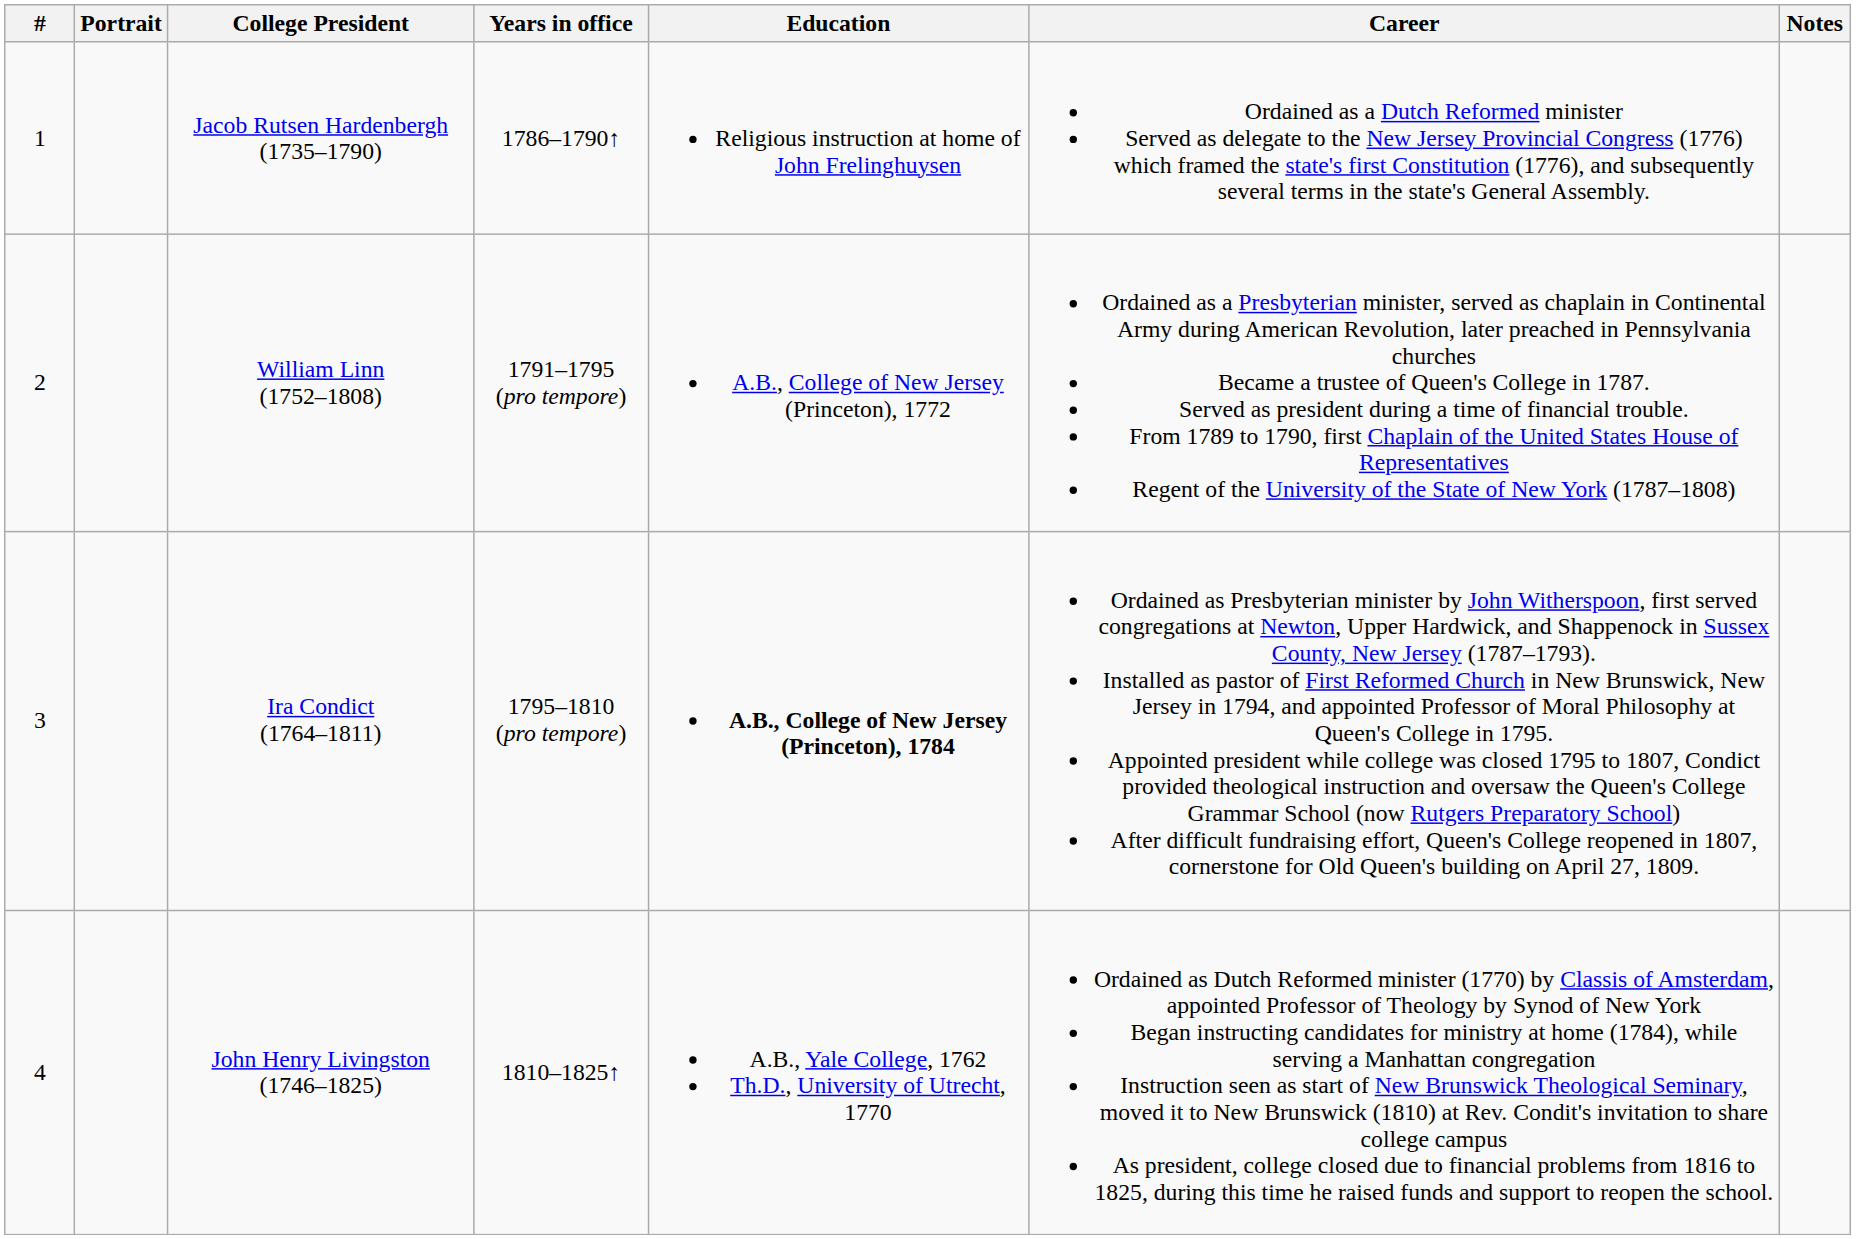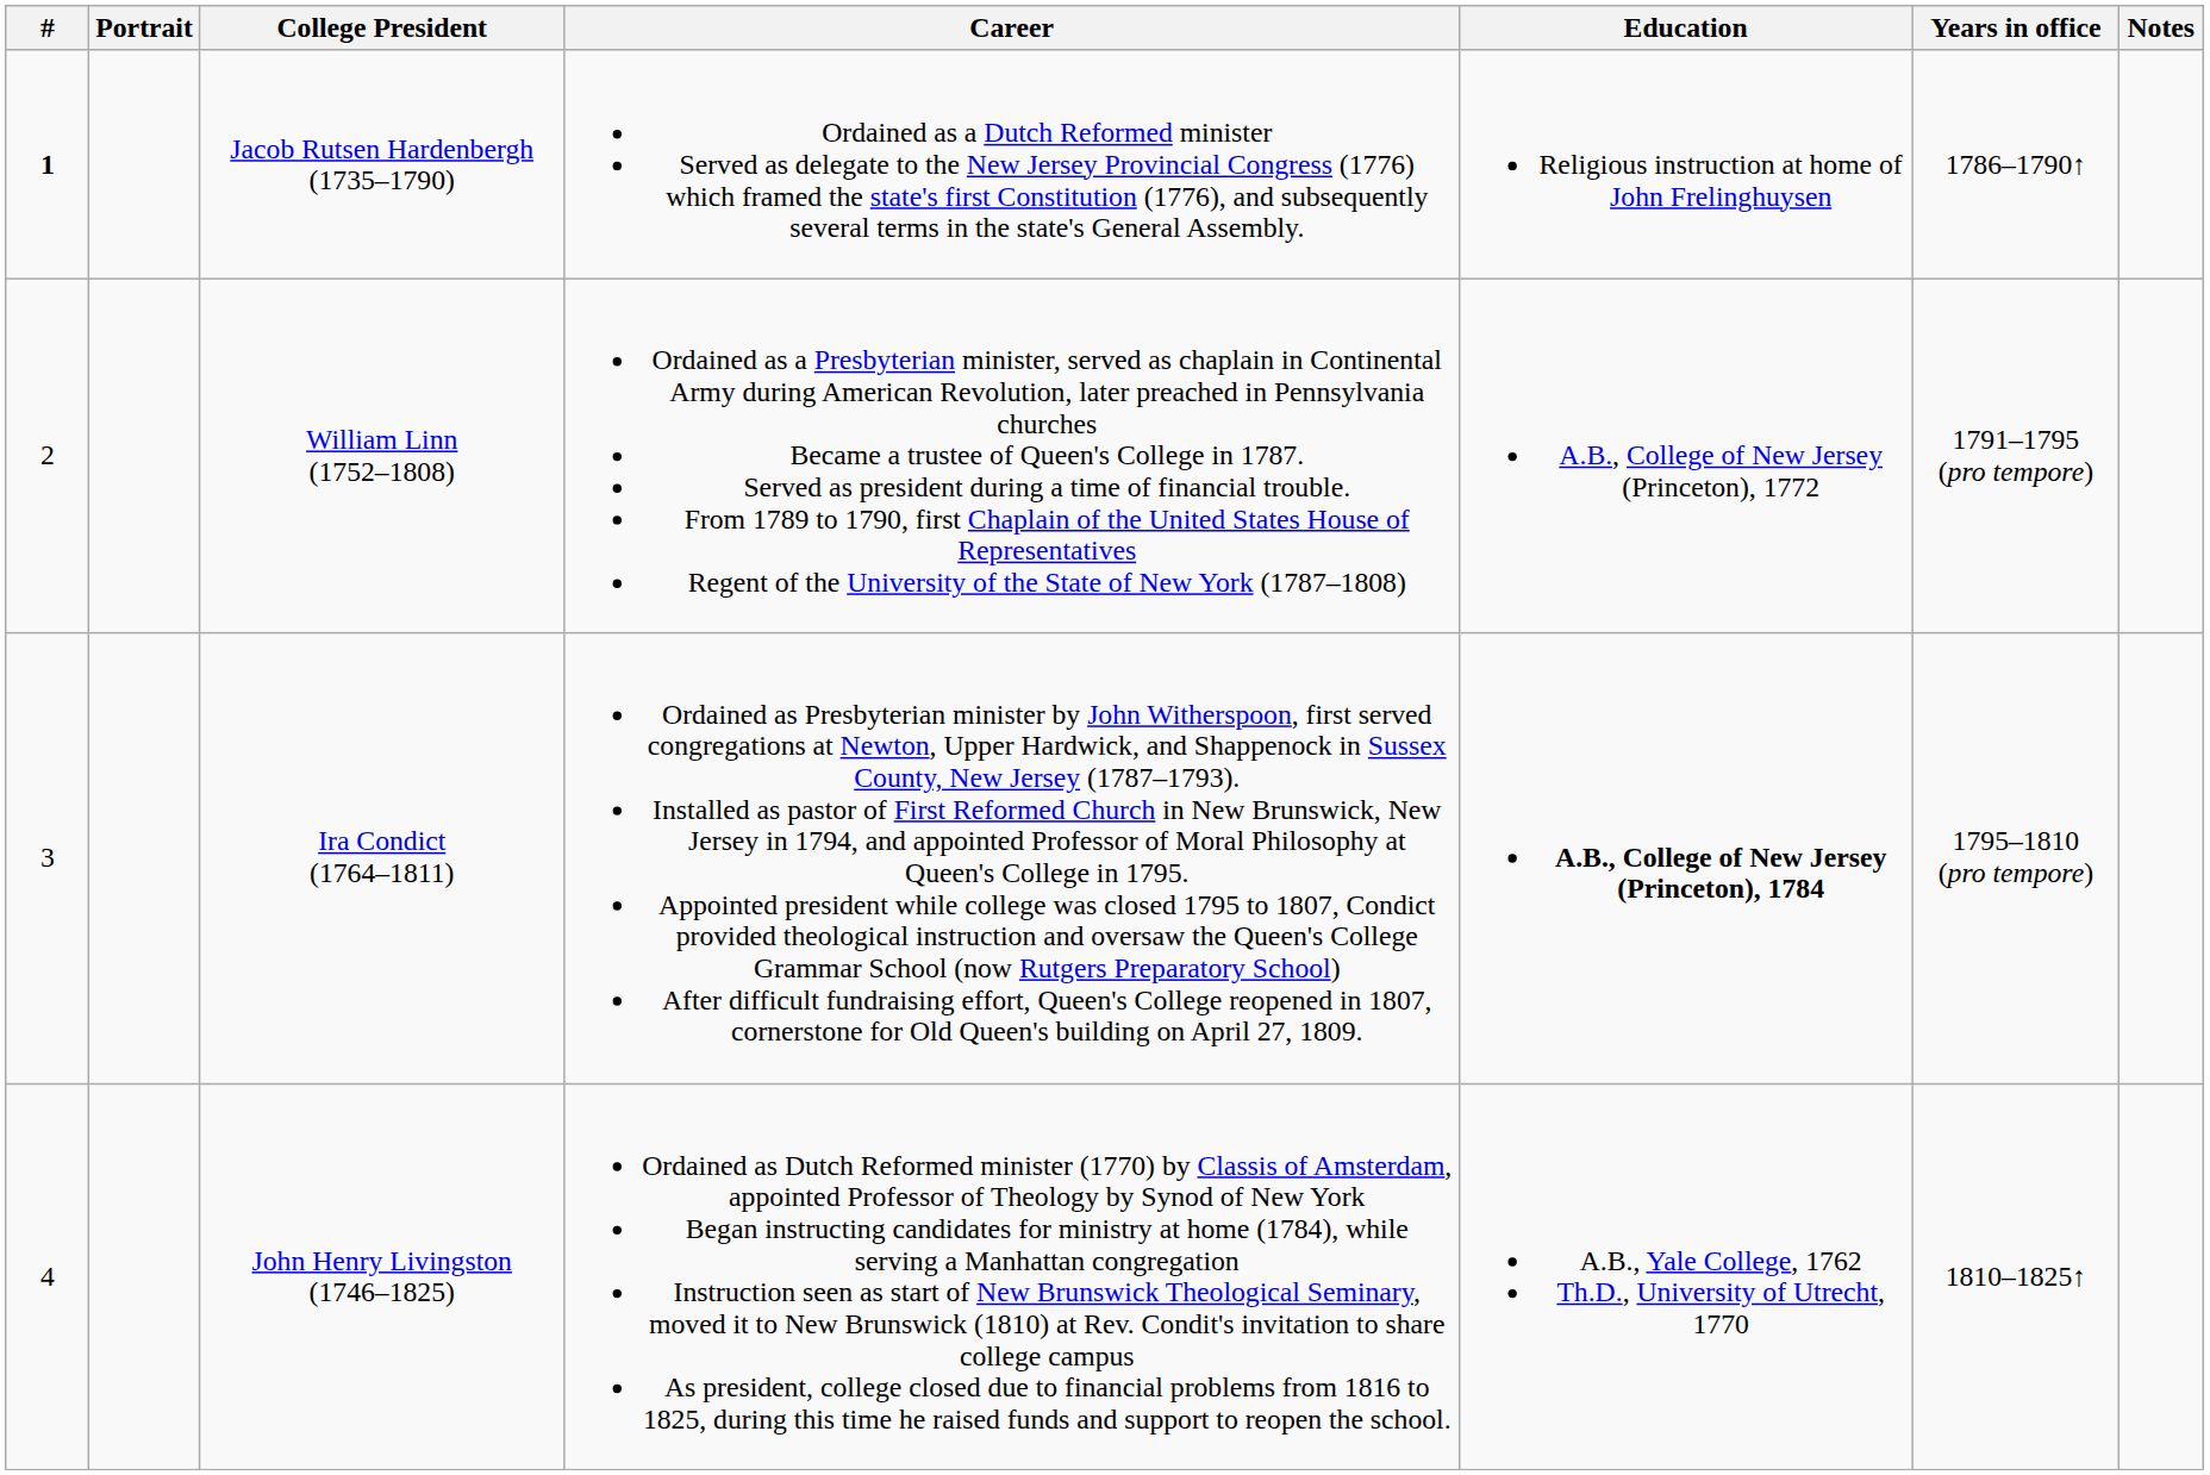 <table class="wikitable" style="text-align:center">
 <tr valign="top">
 <th scope="col" width=40>#</th>
 <th scope="col" width=50>Portrait</th>
 <th scope="col" width=200>College President</th>
+<th scope="col" width=500>Career</th>
+<th scope="col" width=250>Education</th>
 <th scope="col" width=110>Years in office</th>
-<th scope="col" width=250>Education</th>
-<th scope="col" width=500>Career</th>
 <th scope="col" width=40>Notes</th>
 </tr>
 <tr>
-<td>1</td>
+<td><strong>1</strong></td>
 <td></td>
 <td><a href='#'>Jacob Rutsen Hardenbergh</a><br>(1735–1790)</td>
+<td><br><ul><li>Ordained as a <a href='#'>Dutch Reformed</a> minister</li><li>Served as delegate to the <a href='#'>New Jersey Provincial Congress</a> (1776) which framed the <a href='#'>state's first Constitution</a> (1776), and subsequently several terms in the state's General Assembly.</li></ul></td>
+<td><br><ul><li>Religious instruction at home of <a href='#'>John Frelinghuysen</a></li></ul></td>
 <td>1786–1790↑</td>
-<td><br><ul><li>Religious instruction at home of <a href='#'>John Frelinghuysen</a></li></ul></td>
-<td><br><ul><li>Ordained as a <a href='#'>Dutch Reformed</a> minister</li><li>Served as delegate to the <a href='#'>New Jersey Provincial Congress</a> (1776) which framed the <a href='#'>state's first Constitution</a> (1776), and subsequently several terms in the state's General Assembly.</li></ul></td>
 <td></td>
 </tr>
 <tr>
 <td>2</td>
 <td></td>
 <td><a href='#'>William Linn</a><br>(1752–1808)</td>
+<td><br><ul><li>Ordained as a <a href='#'>Presbyterian</a> minister, served as chaplain in Continental Army during American Revolution, later preached in Pennsylvania churches</li><li>Became a trustee of Queen's College in 1787.</li><li>Served as president during a time of financial trouble.</li><li>From 1789 to 1790, first <a href='#'>Chaplain of the United States House of Representatives</a></li><li>Regent of the <a href='#'>University of the State of New York</a> (1787–1808)</li></ul></td>
+<td><br><ul><li><a href='#'>A.B.</a>, <a href='#'>College of New Jersey</a> (Princeton), 1772</li></ul></td>
 <td>1791–1795<br>(<em>pro tempore</em>)</td>
-<td><br><ul><li><a href='#'>A.B.</a>, <a href='#'>College of New Jersey</a> (Princeton), 1772</li></ul></td>
-<td><br><ul><li>Ordained as a <a href='#'>Presbyterian</a> minister, served as chaplain in Continental Army during American Revolution, later preached in Pennsylvania churches</li><li>Became a trustee of Queen's College in 1787.</li><li>Served as president during a time of financial trouble.</li><li>From 1789 to 1790, first <a href='#'>Chaplain of the United States House of Representatives</a></li><li>Regent of the <a href='#'>University of the State of New York</a> (1787–1808)</li></ul></td>
 <td></td>
 </tr>
 <tr>
 <td>3</td>
 <td></td>
 <td><a href='#'>Ira Condict</a><br>(1764–1811)</td>
+<td><br><ul><li>Ordained as Presbyterian minister by <a href='#'>John Witherspoon</a>, first served congregations at <a href='#'>Newton</a>, Upper Hardwick, and Shappenock in <a href='#'>Sussex County, New Jersey</a> (1787–1793).</li><li>Installed as pastor of <a href='#'>First Reformed Church</a> in New Brunswick, New Jersey in 1794, and appointed Professor of Moral Philosophy at Queen's College in 1795.</li><li>Appointed president while college was closed 1795 to 1807, Condict provided theological instruction and oversaw the Queen's College Grammar School (now <a href='#'>Rutgers Preparatory School</a>)</li><li>After difficult fundraising effort, Queen's College reopened in 1807, cornerstone for Old Queen's building on April 27, 1809.</li></ul></td>
+<td><strong><br><ul><li>A.B., College of New Jersey (Princeton), 1784</li></ul></strong></td>
 <td>1795–1810<br>(<em>pro tempore</em>)</td>
-<td><strong><br><ul><li>A.B., College of New Jersey (Princeton), 1784</li></ul></strong></td>
-<td><br><ul><li>Ordained as Presbyterian minister by <a href='#'>John Witherspoon</a>, first served congregations at <a href='#'>Newton</a>, Upper Hardwick, and Shappenock in <a href='#'>Sussex County, New Jersey</a> (1787–1793).</li><li>Installed as pastor of <a href='#'>First Reformed Church</a> in New Brunswick, New Jersey in 1794, and appointed Professor of Moral Philosophy at Queen's College in 1795.</li><li>Appointed president while college was closed 1795 to 1807, Condict provided theological instruction and oversaw the Queen's College Grammar School (now <a href='#'>Rutgers Preparatory School</a>)</li><li>After difficult fundraising effort, Queen's College reopened in 1807, cornerstone for Old Queen's building on April 27, 1809.</li></ul></td>
 <td></td>
 </tr>
 <tr>
 <td>4</td>
 <td></td>
 <td><a href='#'>John Henry Livingston</a><br>(1746–1825)</td>
+<td><br><ul><li>Ordained as Dutch Reformed minister (1770) by <a href='#'>Classis of Amsterdam</a>, appointed Professor of Theology by Synod of New York</li><li>Began instructing candidates for ministry at home (1784), while serving a Manhattan congregation</li><li>Instruction seen as start of <a href='#'>New Brunswick Theological Seminary</a>, moved it to New Brunswick (1810) at Rev. Condit's invitation to share college campus</li><li>As president, college closed due to financial problems from 1816 to 1825, during this time he raised funds and support to reopen the school.</li></ul></td>
+<td><br><ul><li>A.B., <a href='#'>Yale College</a>, 1762</li><li><a href='#'>Th.D.</a>, <a href='#'>University of Utrecht</a>, 1770</li></ul></td>
 <td>1810–1825↑</td>
-<td><br><ul><li>A.B., <a href='#'>Yale College</a>, 1762</li><li><a href='#'>Th.D.</a>, <a href='#'>University of Utrecht</a>, 1770</li></ul></td>
-<td><br><ul><li>Ordained as Dutch Reformed minister (1770) by <a href='#'>Classis of Amsterdam</a>, appointed Professor of Theology by Synod of New York</li><li>Began instructing candidates for ministry at home (1784), while serving a Manhattan congregation</li><li>Instruction seen as start of <a href='#'>New Brunswick Theological Seminary</a>, moved it to New Brunswick (1810) at Rev. Condit's invitation to share college campus</li><li>As president, college closed due to financial problems from 1816 to 1825, during this time he raised funds and support to reopen the school.</li></ul></td>
 <td></td>
 </tr>
 </table>
